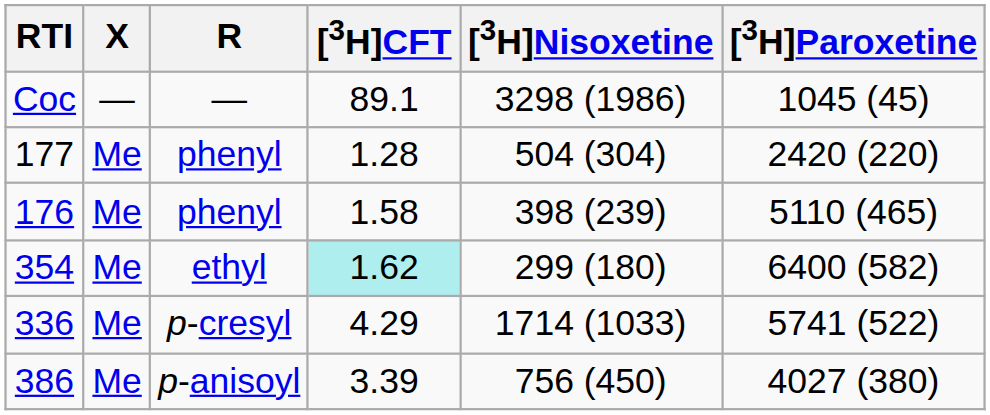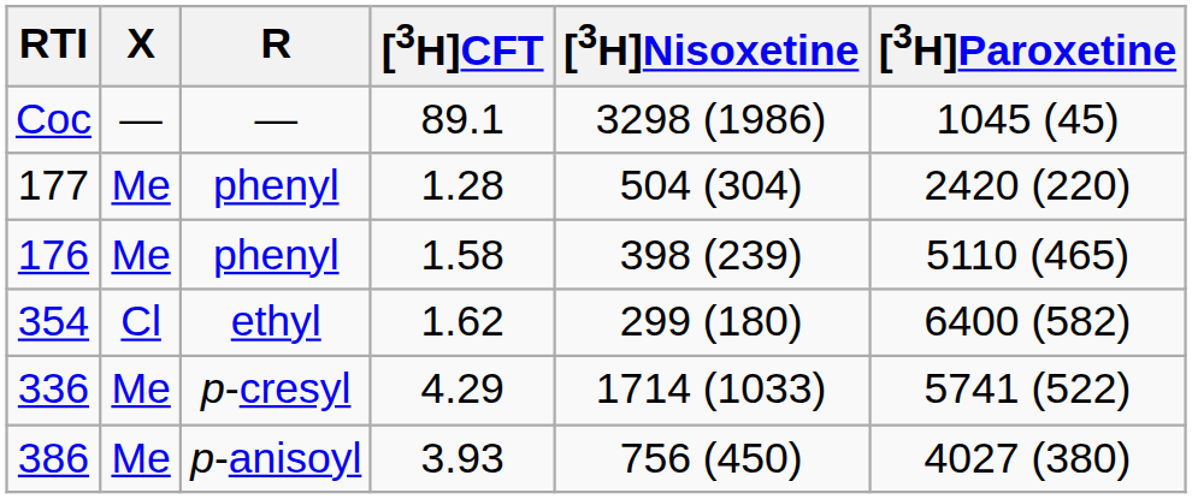 <table class="wikitable" style="margin:0.2em auto">
 <tr>
 <th>RTI</th>
 <th>X</th>
 <th>R</th>
 <th>[<sup>3</sup>H]<a href='#'>CFT</a></th>
 <th>[<sup>3</sup>H]<a href='#'>Nisoxetine</a></th>
 <th>[<sup>3</sup>H]<a href='#'>Paroxetine</a></th>
 </tr>
 <tr align="center">
 <td><a href='#'>Coc</a></td>
 <td>—</td>
 <td>—</td>
 <td>89.1</td>
 <td>3298 (1986)</td>
 <td>1045 (45)</td>
 </tr>
 <tr align="center">
 <td>177</td>
 <td><a href='#'>Me</a></td>
 <td><a href='#'>phenyl</a></td>
 <td>1.28</td>
 <td>504 (304)</td>
 <td>2420 (220)</td>
 </tr>
 <tr align="center">
 <td><a href='#'>176</a></td>
 <td><a href='#'>Me</a></td>
 <td><a href='#'>phenyl</a></td>
 <td>1.58</td>
 <td>398 (239)</td>
 <td>5110 (465)</td>
 </tr>
 <tr align="center">
 <td><a href='#'>354</a></td>
-<td><a href='#'>Me</a></td>
+<td><a href='#'>Cl</a></td>
 <td><a href='#'>ethyl</a></td>
-<td style="background: paleturquoise;">1.62</td>
+<td>1.62</td>
 <td>299 (180)</td>
 <td>6400 (582)</td>
 </tr>
 <tr align="center">
 <td><a href='#'>336</a></td>
 <td><a href='#'>Me</a></td>
 <td><em>p</em>-<a href='#'>cresyl</a></td>
 <td>4.29</td>
 <td>1714 (1033)</td>
 <td>5741 (522)</td>
 </tr>
 <tr align="center">
 <td><a href='#'>386</a></td>
 <td><a href='#'>Me</a></td>
 <td><em>p</em>-<a href='#'>anisoyl</a></td>
-<td>3.39</td>
+<td>3.93</td>
 <td>756 (450)</td>
 <td>4027 (380)</td>
 </tr>
 </table>
